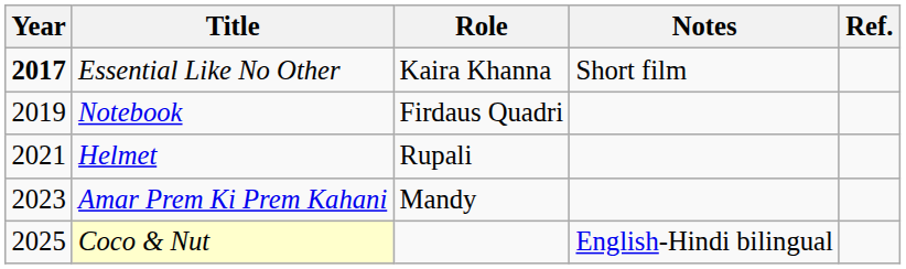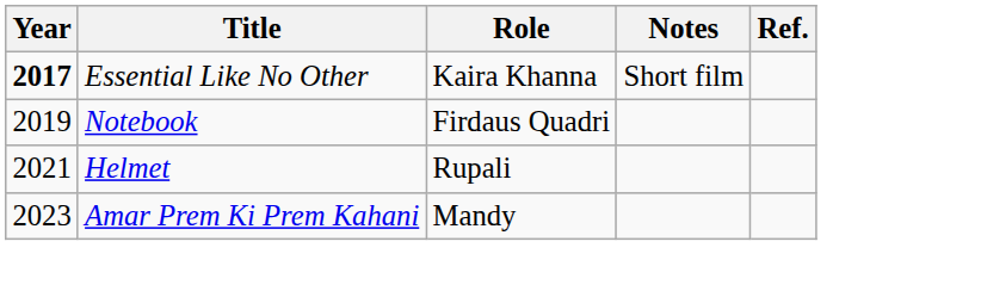 <table class="wikitable sortable plainrowheaders">
 <tr style="text-align:center;">
 <th scope="col">Year</th>
 <th scope="col">Title</th>
 <th scope="col">Role</th>
 <th scope="col">Notes</th>
 <th scope="col" class = "unsortable">Ref.</th>
 </tr>
 <tr>
 <td><strong>2017</strong></td>
 <td><em>Essential Like No Other</em></td>
 <td>Kaira Khanna</td>
 <td>Short film</td>
 <td></td>
 </tr>
 <tr>
 <td>2019</td>
 <td><em><a href='#'>Notebook</a></em></td>
 <td>Firdaus Quadri</td>
 <td></td>
 <td></td>
 </tr>
 <tr>
 <td>2021</td>
 <td><em><a href='#'>Helmet</a></em></td>
 <td>Rupali</td>
 <td></td>
 <td></td>
 </tr>
 <tr>
 <td>2023</td>
 <td><em><a href='#'>Amar Prem Ki Prem Kahani</a></em></td>
 <td>Mandy</td>
 <td></td>
 <td></td>
 </tr>
-<tr>
-<td>2025</td>
-<td style="background:#FFFFCC;"><em>Coco & Nut</em> </td>
-<td></td>
-<td><a href='#'>English</a>-Hindi bilingual</td>
-<td></td>
-</tr>
 </table>
